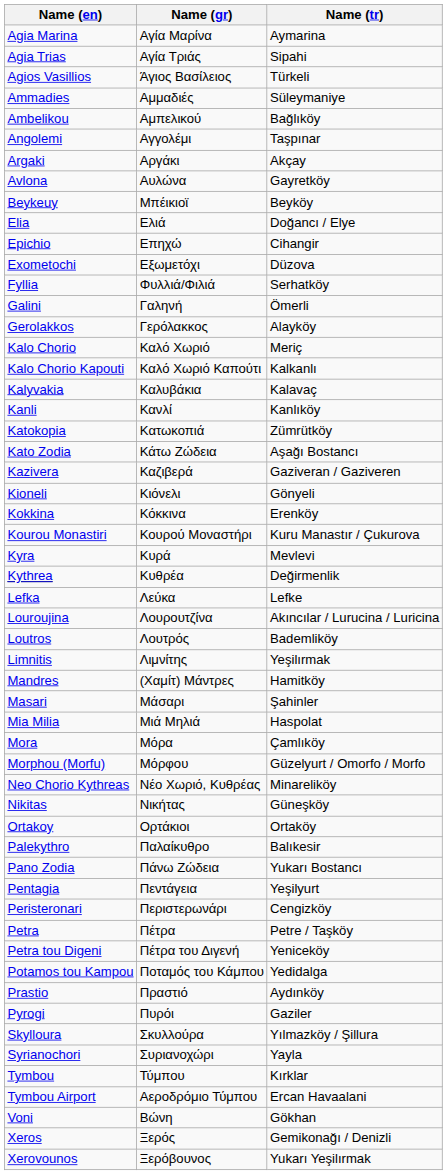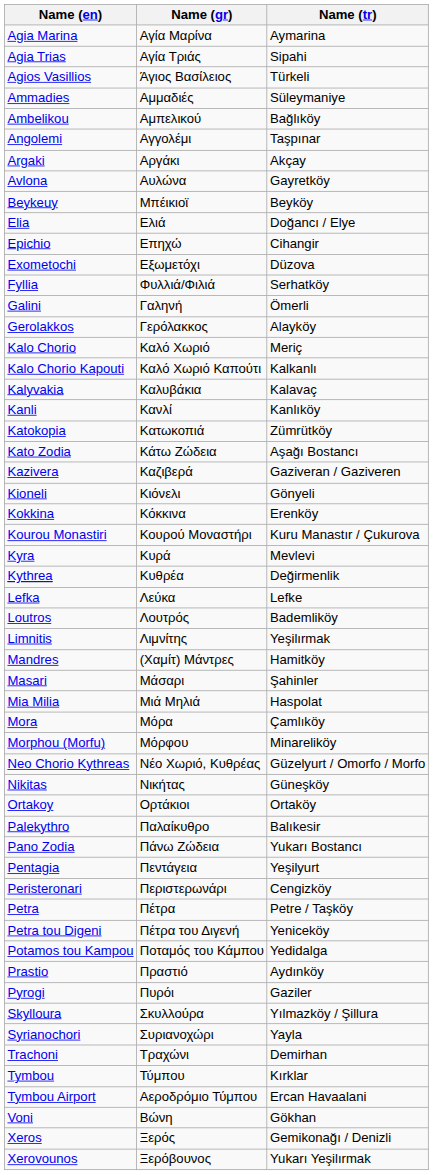 <table class="wikitable sortable mw-collapsible">
 <tr>
 <th>Name (<a href='#'>en</a>)</th>
 <th>Name (<a href='#'>gr</a>)</th>
 <th>Name (<a href='#'>tr</a>)</th>
 </tr>
 <tr>
 <td><a href='#'>Agia Marina</a></td>
 <td>Αγία Μαρίνα</td>
 <td>Aymarina</td>
 </tr>
 <tr>
 <td><a href='#'>Agia Trias</a></td>
 <td>Αγία Τριάς</td>
 <td>Sipahi</td>
 </tr>
 <tr>
 <td><a href='#'>Agios Vasillios</a></td>
 <td>Άγιος Βασίλειος</td>
 <td>Türkeli</td>
 </tr>
 <tr>
 <td><a href='#'>Ammadies</a></td>
 <td>Αμμαδιές</td>
 <td>Süleymaniye</td>
 </tr>
 <tr>
 <td><a href='#'>Ambelikou</a></td>
 <td>Αμπελικού</td>
 <td>Bağlıköy</td>
 </tr>
 <tr>
 <td><a href='#'>Angolemi</a></td>
 <td>Αγγολέμι</td>
 <td>Taşpınar</td>
 </tr>
 <tr>
 <td><a href='#'>Argaki</a></td>
 <td>Αργάκι</td>
 <td>Akçay</td>
 </tr>
 <tr>
 <td><a href='#'>Avlona</a></td>
 <td>Αυλώνα</td>
 <td>Gayretköy</td>
 </tr>
 <tr>
 <td><a href='#'>Beykeuy</a></td>
 <td>Μπέικιοϊ</td>
 <td>Beyköy</td>
 </tr>
 <tr>
 <td><a href='#'>Elia</a></td>
 <td>Ελιά</td>
 <td>Doğancı / Elye</td>
 </tr>
 <tr>
 <td><a href='#'>Epichio</a></td>
 <td>Επηχώ</td>
 <td>Cihangir</td>
 </tr>
 <tr>
 <td><a href='#'>Exometochi</a></td>
 <td>Εξωμετόχι</td>
 <td>Düzova</td>
 </tr>
 <tr>
 <td><a href='#'>Fyllia</a></td>
 <td>Φυλλιά/Φιλιά</td>
 <td>Serhatköy</td>
 </tr>
 <tr>
 <td><a href='#'>Galini</a></td>
 <td>Γαληνή</td>
 <td>Ömerli</td>
 </tr>
 <tr>
 <td><a href='#'>Gerolakkos</a></td>
 <td>Γερόλακκος</td>
 <td>Alayköy</td>
 </tr>
 <tr>
 <td><a href='#'>Kalo Chorio</a></td>
 <td>Καλό Χωριό</td>
 <td>Meriç</td>
 </tr>
 <tr>
 <td><a href='#'>Kalo Chorio Kapouti</a></td>
 <td>Καλό Χωριό Καπούτι</td>
 <td>Kalkanlı</td>
 </tr>
 <tr>
 <td><a href='#'>Kalyvakia</a></td>
 <td>Καλυβάκια</td>
 <td>Kalavaç</td>
 </tr>
 <tr>
 <td><a href='#'>Kanli</a></td>
 <td>Κανλί</td>
 <td>Kanlıköy</td>
 </tr>
 <tr>
 <td><a href='#'>Katokopia</a></td>
 <td>Kατωκοπιά</td>
 <td>Zümrütköy</td>
 </tr>
 <tr>
 <td><a href='#'>Kato Zodia</a></td>
 <td>Κάτω Ζώδεια</td>
 <td>Aşağı Bostancı</td>
 </tr>
 <tr>
 <td><a href='#'>Kazivera</a></td>
 <td>Καζιβερά</td>
 <td>Gaziveran / Gaziveren</td>
 </tr>
 <tr>
 <td><a href='#'>Kioneli</a></td>
 <td>Κιόνελι</td>
 <td>Gönyeli</td>
 </tr>
 <tr>
 <td><a href='#'>Kokkina</a></td>
 <td>Κόκκινα</td>
 <td>Erenköy</td>
 </tr>
 <tr>
 <td><a href='#'>Kourou Monastiri</a></td>
 <td>Κουρού Μοναστήρι</td>
 <td>Kuru Manastır / Çukurova</td>
 </tr>
 <tr>
 <td><a href='#'>Kyra</a></td>
 <td>Κυρά</td>
 <td>Mevlevi</td>
 </tr>
 <tr>
 <td><u><a href='#'>Kythrea</a></u></td>
 <td>Κυθρέα</td>
 <td>Değirmenlik</td>
 </tr>
 <tr>
 <td><a href='#'>Lefka</a></td>
 <td>Λεύκα</td>
 <td>Lefke</td>
 </tr>
 <tr>
-<td><a href='#'>Louroujina</a></td>
-<td>Λουρουτζίνα</td>
-<td>Akıncılar / Lurucina / Luricina</td>
-</tr>
-<tr>
 <td><a href='#'>Loutros</a></td>
 <td>Λουτρός</td>
 <td>Bademliköy</td>
 </tr>
 <tr>
 <td><a href='#'>Limnitis</a></td>
 <td>Λιμνίτης</td>
 <td>Yeşilırmak</td>
 </tr>
 <tr>
 <td><a href='#'>Mandres</a></td>
 <td>(Χαμίτ) Μάντρες</td>
 <td>Hamitköy</td>
 </tr>
 <tr>
 <td><a href='#'>Masari</a></td>
 <td>Μάσαρι</td>
 <td>Şahinler</td>
 </tr>
 <tr>
 <td><a href='#'>Mia Milia</a></td>
 <td>Μιά Μηλιά</td>
 <td>Haspolat</td>
 </tr>
 <tr>
 <td><a href='#'>Mora</a></td>
 <td>Μόρα</td>
 <td>Çamlıköy</td>
 </tr>
 <tr>
 <td><a href='#'>Morphou (Morfu)</a></td>
 <td>Μόρφου</td>
-<td>Güzelyurt / Omorfo / Morfo</td>
+<td>Minareliköy</td>
 </tr>
 <tr>
 <td><a href='#'>Neo Chorio Kythreas</a></td>
 <td>Νέο Χωριό, Κυθρέας</td>
-<td>Minareliköy</td>
+<td>Güzelyurt / Omorfo / Morfo</td>
 </tr>
 <tr>
 <td><a href='#'>Nikitas</a></td>
 <td>Νικήτας</td>
 <td>Güneşköy</td>
 </tr>
 <tr>
 <td><a href='#'>Ortakoy</a></td>
 <td>Ορτάκιοι</td>
 <td>Ortaköy</td>
 </tr>
 <tr>
 <td><a href='#'>Palekythro</a></td>
 <td>Παλαίκυθρο</td>
 <td>Balıkesir</td>
 </tr>
 <tr>
 <td><a href='#'>Pano Zodia</a></td>
 <td>Πάνω Ζώδεια</td>
 <td>Yukarı Bostancı</td>
 </tr>
 <tr>
 <td><a href='#'>Pentagia</a></td>
 <td>Πεντάγεια</td>
 <td>Yeşilyurt</td>
 </tr>
 <tr>
 <td><a href='#'>Peristeronari</a></td>
 <td>Περιστερωνάρι</td>
 <td>Cengizköy</td>
 </tr>
 <tr>
 <td><a href='#'>Petra</a></td>
 <td>Πέτρα</td>
 <td>Petre / Taşköy</td>
 </tr>
 <tr>
 <td><a href='#'>Petra tou Digeni</a></td>
 <td>Πέτρα του Διγενή</td>
 <td>Yeniceköy</td>
 </tr>
 <tr>
 <td><a href='#'>Potamos tou Kampou</a></td>
 <td>Πoταμός του Κάμπου</td>
 <td>Yedidalga</td>
 </tr>
 <tr>
 <td><a href='#'>Prastio</a></td>
 <td>Πραστιό</td>
 <td>Aydınköy</td>
 </tr>
 <tr>
 <td><a href='#'>Pyrogi</a></td>
 <td>Πυρόι</td>
 <td>Gaziler</td>
 </tr>
 <tr>
 <td><a href='#'>Skylloura</a></td>
 <td>Σκυλλούρα</td>
 <td>Yılmazköy / Şillura</td>
 </tr>
 <tr>
 <td><a href='#'>Syrianochori</a></td>
 <td>Συριανοχώρι</td>
 <td>Yayla</td>
 </tr>
 <tr>
+<td><a href='#'>Trachoni</a></td>
+<td>Τραχώνι</td>
+<td>Demirhan</td>
+</tr>
+<tr>
 <td><a href='#'>Tymbou</a></td>
 <td>Τύμπου</td>
 <td>Kırklar</td>
 </tr>
 <tr>
 <td><a href='#'>Tymbou Airport</a></td>
 <td>Αεροδρόμιο Τύμπου</td>
 <td>Ercan Havaalani</td>
 </tr>
 <tr>
 <td><a href='#'>Voni</a></td>
 <td>Βώνη</td>
 <td>Gökhan</td>
 </tr>
 <tr>
 <td><a href='#'>Xeros</a></td>
 <td>Ξερός</td>
 <td>Gemikonağı / Denizli</td>
 </tr>
 <tr>
 <td><a href='#'>Xerovounos</a></td>
 <td>Ξερόβουνος</td>
 <td>Yukarı Yeşilırmak</td>
 </tr>
 </table>
